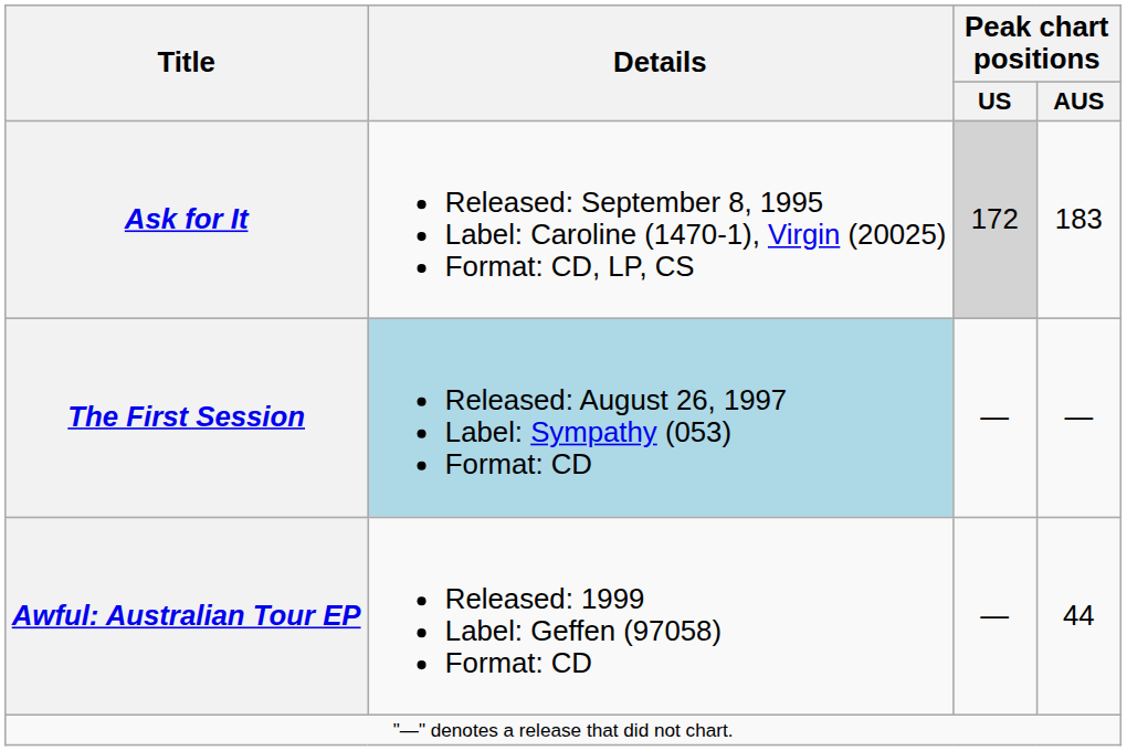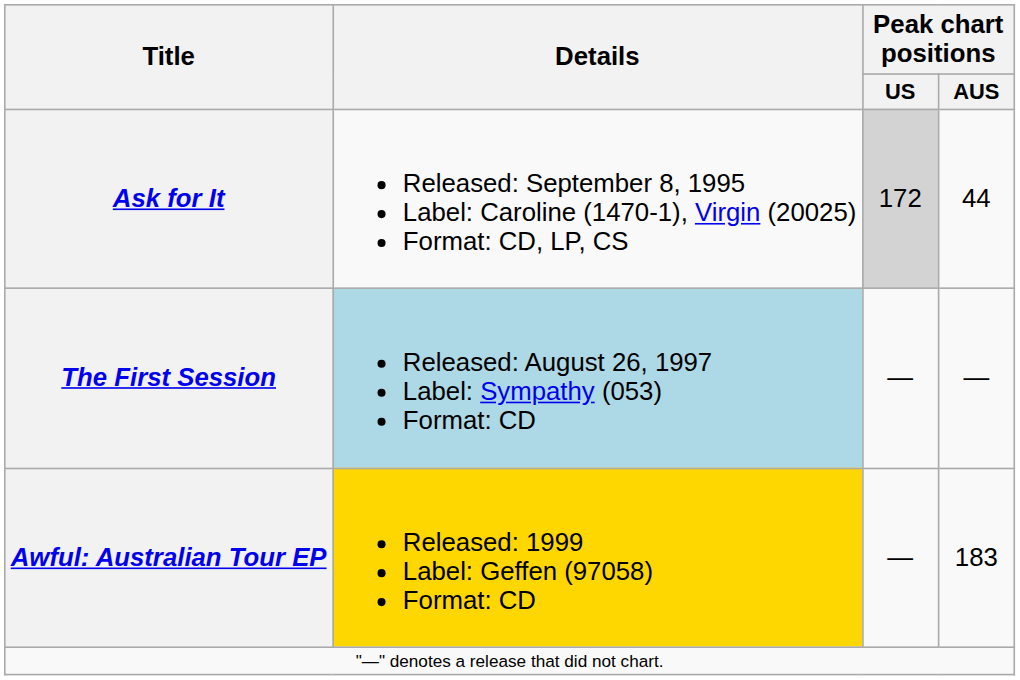 <table class="wikitable plainrowheaders">
 <tr>
 <th rowspan="2">Title</th>
 <th rowspan="2">Details</th>
 <th colspan="2">Peak chart positions</th>
 </tr>
 <tr>
 <th style="width:3em;font-size:85%">US<br></th>
 <th style="width:3em;font-size:85%">AUS<br></th>
 </tr>
 <tr>
 <th scope="row"><em><a href='#'>Ask for It</a></em></th>
 <td><br><ul><li>Released: September 8, 1995</li><li>Label: Caroline (1470-1), <a href='#'>Virgin</a> (20025)</li><li>Format: CD, LP, CS</li></ul></td>
 <td align="center" style="background: lightgrey;">172</td>
-<td align="center">183</td>
+<td align="center">44</td>
 </tr>
 <tr>
 <th scope="row"><em><a href='#'>The First Session</a></em></th>
 <td style="background: lightblue;"><br><ul><li>Released: August 26, 1997</li><li>Label: <a href='#'>Sympathy</a> (053)</li><li>Format: CD</li></ul></td>
 <td align="center">—</td>
 <td align="center">—</td>
 </tr>
 <tr>
 <th scope="row"><em><a href='#'>Awful: Australian Tour EP</a></em></th>
-<td><br><ul><li>Released: 1999</li><li>Label: Geffen (97058)</li><li>Format: CD</li></ul></td>
+<td style="background: gold;"><br><ul><li>Released: 1999</li><li>Label: Geffen (97058)</li><li>Format: CD</li></ul></td>
 <td align="center">—</td>
-<td align="center">44</td>
+<td align="center">183</td>
 </tr>
 <tr>
 <td align="center" colspan="15" style="font-size: 8pt">"—" denotes a release that did not chart.</td>
 </tr>
 </table>
